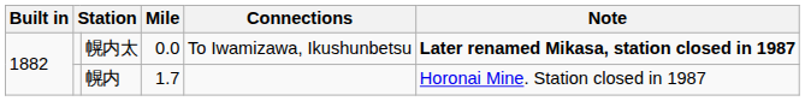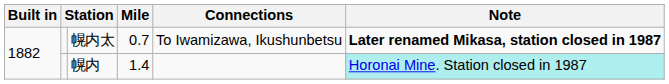 <table class=wikitable>
 <tr>
 <th>Built in</th>
 <th colspan=2>Station</th>
 <th>Mile</th>
 <th>Connections</th>
 <th>Note</th>
 </tr>
 <tr>
 <td rowspan=2>1882</td>
 <td></td>
 <td>幌内太</td>
-<td style="text-align:right">0.0</td>
+<td style="text-align:right">0.7</td>
 <td>To Iwamizawa, Ikushunbetsu</td>
 <td><strong>Later renamed Mikasa, station closed in 1987</strong></td>
 </tr>
 <tr>
 <td></td>
 <td>幌内</td>
-<td style="text-align:right">1.7</td>
+<td style="text-align:right">1.4</td>
 <td></td>
-<td><a href='#'>Horonai Mine</a>. Station closed in 1987</td>
+<td style="background: paleturquoise;"><a href='#'>Horonai Mine</a>. Station closed in 1987</td>
 </tr>
 </table>
